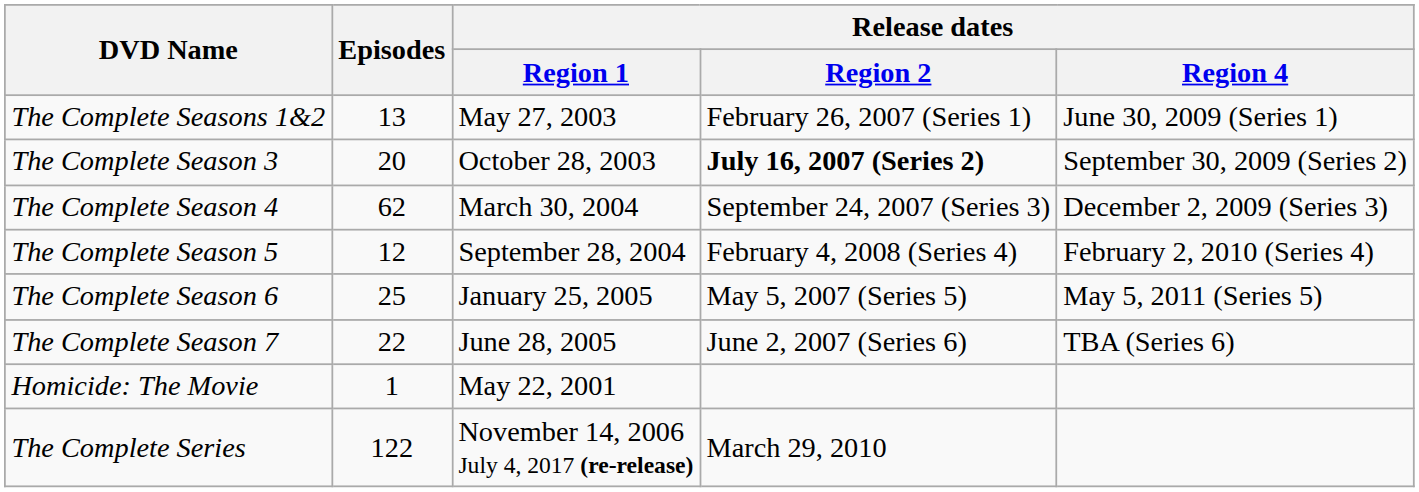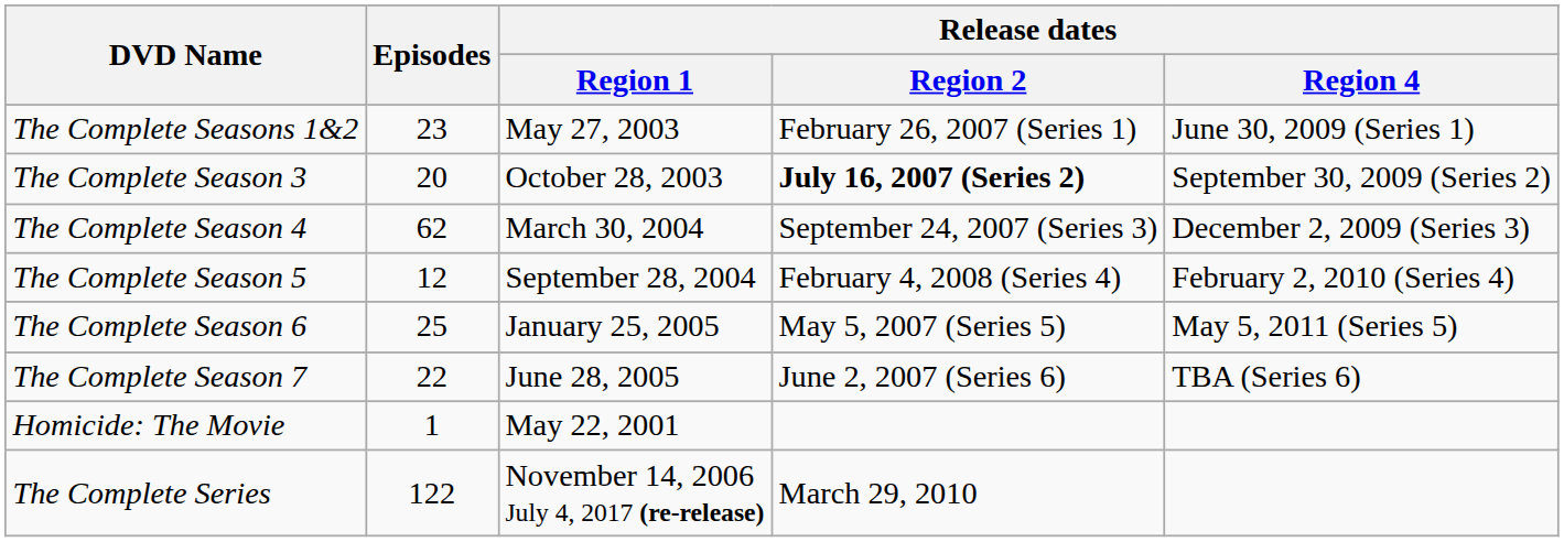 <table class="wikitable">
 <tr>
 <th rowspan="2">DVD Name</th>
 <th rowspan="2">Episodes</th>
 <th colspan="3">Release dates</th>
 </tr>
 <tr>
 <th><a href='#'>Region 1</a></th>
 <th><a href='#'>Region 2</a></th>
 <th><a href='#'>Region 4</a></th>
 </tr>
 <tr>
 <td><em>The Complete Seasons 1&2</em></td>
-<td style="text-align:center;">13</td>
+<td style="text-align:center;">23</td>
 <td>May 27, 2003</td>
 <td>February 26, 2007 (Series 1)</td>
 <td>June 30, 2009 (Series 1)</td>
 </tr>
 <tr>
 <td><em>The Complete Season 3</em></td>
 <td style="text-align:center;">20</td>
 <td>October 28, 2003</td>
 <td><strong>July 16, 2007 (Series 2)</strong></td>
 <td>September 30, 2009 (Series 2)</td>
 </tr>
 <tr>
 <td><em>The Complete Season 4</em></td>
 <td style="text-align:center;">62</td>
 <td>March 30, 2004</td>
 <td>September 24, 2007 (Series 3)</td>
 <td>December 2, 2009 (Series 3)</td>
 </tr>
 <tr>
 <td><em>The Complete Season 5</em></td>
 <td style="text-align:center;">12</td>
 <td>September 28, 2004</td>
 <td>February 4, 2008 (Series 4)</td>
 <td>February 2, 2010 (Series 4)</td>
 </tr>
 <tr>
 <td><em>The Complete Season 6</em></td>
 <td style="text-align:center;">25</td>
 <td>January 25, 2005</td>
 <td>May 5, 2007 (Series 5)</td>
 <td>May 5, 2011 (Series 5)</td>
 </tr>
 <tr>
 <td><em>The Complete Season 7</em></td>
 <td style="text-align:center;">22</td>
 <td>June 28, 2005</td>
 <td>June 2, 2007 (Series 6)</td>
 <td>TBA (Series 6)</td>
 </tr>
 <tr>
 <td><em>Homicide: The Movie</em></td>
 <td style="text-align:center;">1</td>
 <td>May 22, 2001</td>
 <td></td>
 <td></td>
 </tr>
 <tr>
 <td><em>The Complete Series</em></td>
 <td style="text-align:center;">122</td>
 <td>November 14, 2006<br><small>July 4, 2017 <strong>(re-release)</strong></small></td>
 <td>March 29, 2010</td>
 <td></td>
 </tr>
 </table>
